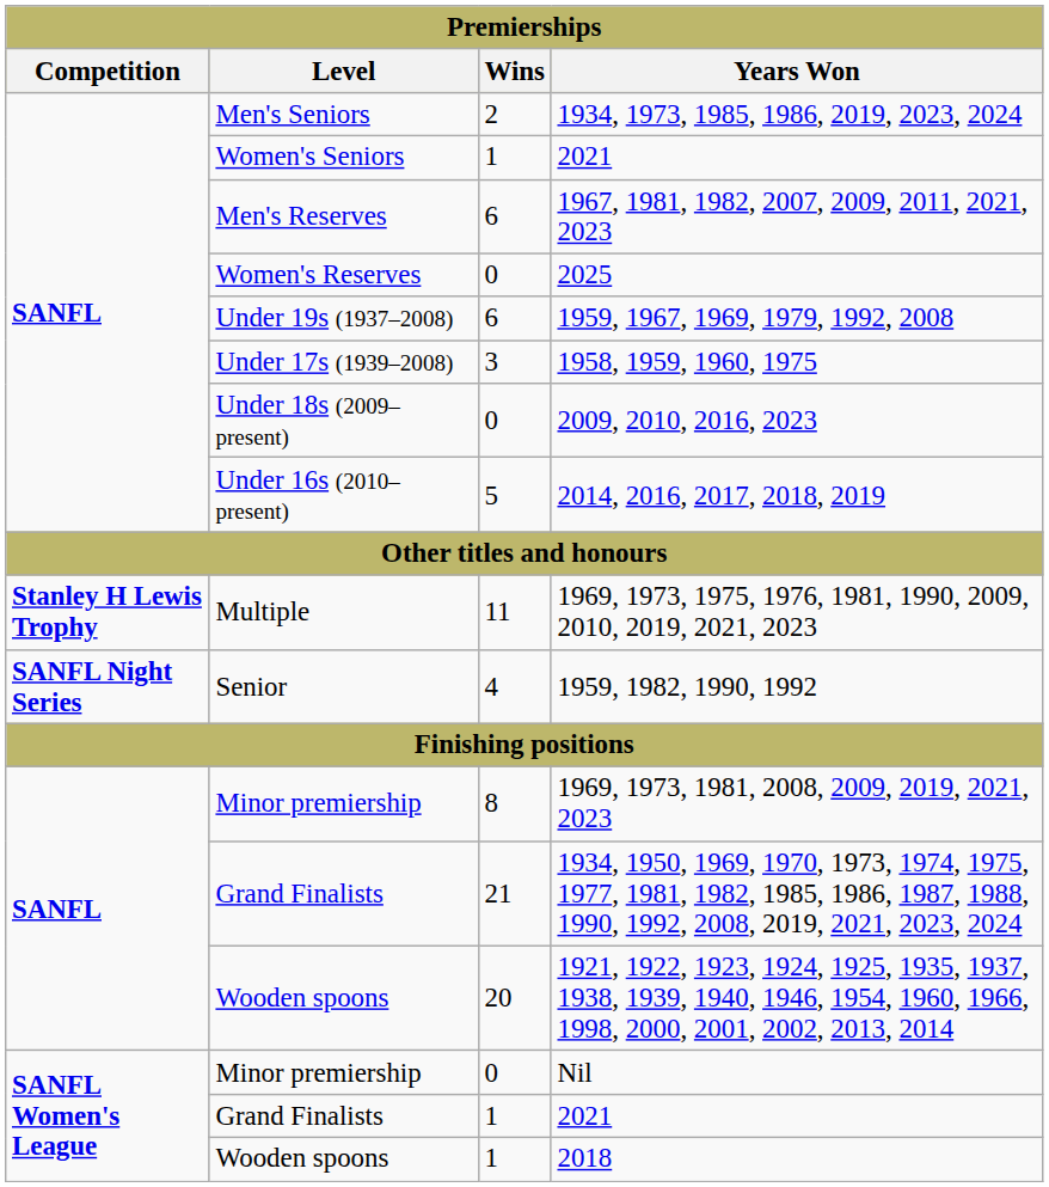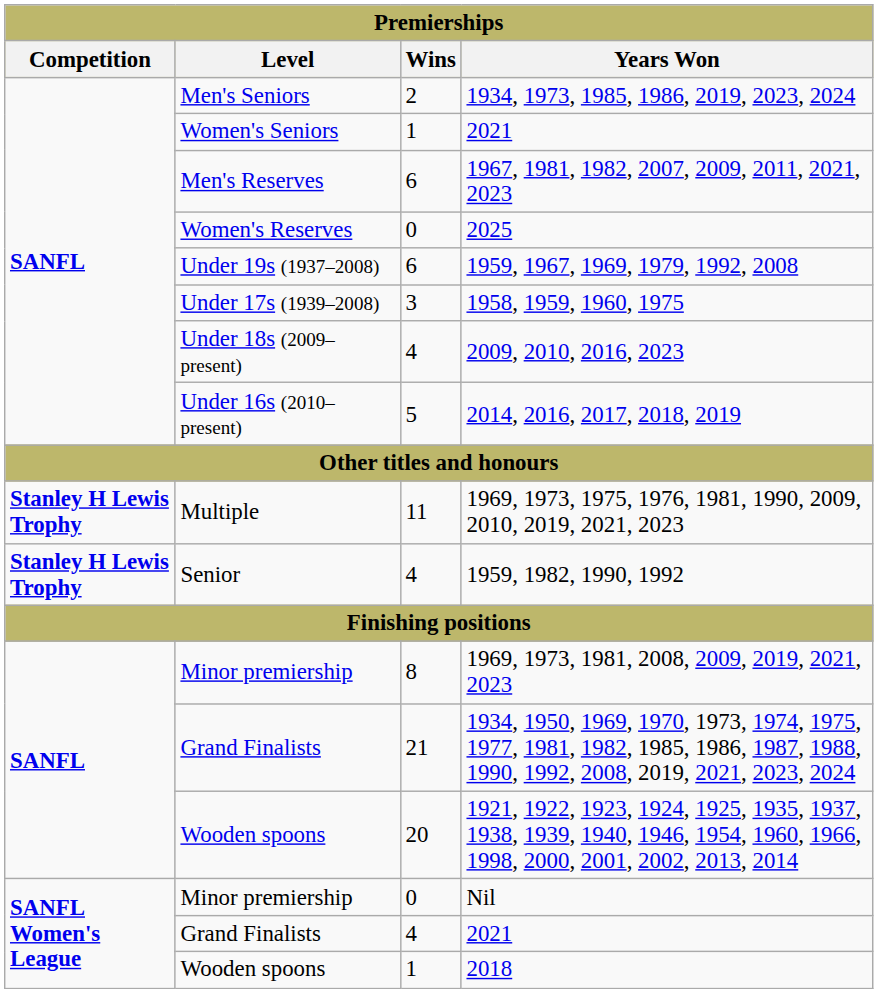 <table class="wikitable">
 <tr>
 <td colspan="4" style="background:#bdb76b;" align="center"><strong>Premierships</strong></td>
 </tr>
 <tr style="background:#bdb76b;">
 <th>Competition</th>
 <th style="width: 150px;">Level</th>
 <th>Wins</th>
 <th>Years Won</th>
 </tr>
 <tr>
 <td rowspan=8 scope="row" style="text-align: left"><strong><a href='#'>SANFL</a></strong></td>
 <td><a href='#'>Men's Seniors</a></td>
 <td>2</td>
 <td><a href='#'>1934</a>, <a href='#'>1973</a>, <a href='#'>1985</a>, <a href='#'>1986</a>, <a href='#'>2019</a>, <a href='#'>2023</a>, <a href='#'>2024</a></td>
 </tr>
 <tr>
 <td><a href='#'>Women's Seniors</a></td>
 <td>1</td>
 <td><a href='#'>2021</a></td>
 </tr>
 <tr>
 <td><a href='#'>Men's Reserves</a></td>
 <td>6</td>
 <td><a href='#'>1967</a>, <a href='#'>1981</a>, <a href='#'>1982</a>, <a href='#'>2007</a>, <a href='#'>2009</a>, <a href='#'>2011</a>, <a href='#'>2021</a>, <a href='#'>2023</a></td>
 </tr>
 <tr>
 <td><a href='#'>Women's Reserves</a></td>
 <td>0</td>
 <td><a href='#'>2025</a></td>
 </tr>
 <tr>
 <td><a href='#'>Under 19s</a> <small>(1937–2008)</small></td>
 <td>6</td>
 <td><a href='#'>1959</a>, <a href='#'>1967</a>, <a href='#'>1969</a>, <a href='#'>1979</a>, <a href='#'>1992</a>, <a href='#'>2008</a></td>
 </tr>
 <tr>
 <td><a href='#'>Under 17s</a> <small>(1939–2008)</small></td>
 <td>3</td>
 <td><a href='#'>1958</a>, <a href='#'>1959</a>, <a href='#'>1960</a>, <a href='#'>1975</a></td>
 </tr>
 <tr>
 <td><a href='#'>Under 18s</a> <small>(2009–present)</small></td>
-<td>0</td>
+<td>4</td>
 <td><a href='#'>2009</a>, <a href='#'>2010</a>, <a href='#'>2016</a>, <a href='#'>2023</a></td>
 </tr>
 <tr>
 <td><a href='#'>Under 16s</a> <small>(2010–present)</small></td>
 <td>5</td>
 <td><a href='#'>2014</a>, <a href='#'>2016</a>, <a href='#'>2017</a>, <a href='#'>2018</a>, <a href='#'>2019</a></td>
 </tr>
 <tr>
 <td colspan="4" style="background:#bdb76b;" align="center"><strong>Other titles and honours</strong></td>
 </tr>
 <tr>
 <td><strong><a href='#'>Stanley H Lewis Trophy</a></strong></td>
 <td>Multiple</td>
 <td>11</td>
 <td>1969, 1973, 1975, 1976, 1981, 1990, 2009, 2010, 2019, 2021, 2023</td>
 </tr>
 <tr>
-<td><strong><a href='#'>SANFL Night Series</a></strong></td>
+<td><strong><a href='#'>Stanley H Lewis Trophy</a></strong></td>
 <td>Senior</td>
 <td>4</td>
 <td>1959, 1982, 1990, 1992</td>
 </tr>
 <tr>
 <td colspan="4" style="background:#bdb76b;" align="center"><strong>Finishing positions</strong></td>
 </tr>
 <tr>
 <td rowspan=3 scope="row" style="text-align: left"><strong><a href='#'>SANFL</a></strong></td>
 <td><a href='#'>Minor premiership</a></td>
 <td>8</td>
 <td>1969, 1973, 1981, 2008, <a href='#'>2009</a>, <a href='#'>2019</a>, <a href='#'>2021</a>, <a href='#'>2023</a></td>
 </tr>
 <tr>
 <td><a href='#'>Grand Finalists</a></td>
 <td>21</td>
 <td><a href='#'>1934</a>, <a href='#'>1950</a>, <a href='#'>1969</a>, <a href='#'>1970</a>, 1973, <a href='#'>1974</a>, <a href='#'>1975</a>, <a href='#'>1977</a>, <a href='#'>1981</a>, <a href='#'>1982</a>, 1985, 1986, <a href='#'>1987</a>, <a href='#'>1988</a>, <a href='#'>1990</a>, <a href='#'>1992</a>, <a href='#'>2008</a>, 2019, <a href='#'>2021</a>, <a href='#'>2023</a>, <a href='#'>2024</a></td>
 </tr>
 <tr>
 <td><a href='#'>Wooden spoons</a></td>
 <td>20</td>
 <td><a href='#'>1921</a>, <a href='#'>1922</a>, <a href='#'>1923</a>, <a href='#'>1924</a>, <a href='#'>1925</a>, <a href='#'>1935</a>, <a href='#'>1937</a>, <a href='#'>1938</a>, <a href='#'>1939</a>, <a href='#'>1940</a>, <a href='#'>1946</a>, <a href='#'>1954</a>, <a href='#'>1960</a>, <a href='#'>1966</a>, <a href='#'>1998</a>, <a href='#'>2000</a>, <a href='#'>2001</a>, <a href='#'>2002</a>, <a href='#'>2013</a>, <a href='#'>2014</a></td>
 </tr>
 <tr>
 <td rowspan=3 scope="row" style="text-align: left"><strong><a href='#'>SANFL Women's League</a></strong></td>
 <td>Minor premiership</td>
 <td>0</td>
 <td>Nil</td>
 </tr>
 <tr>
 <td>Grand Finalists</td>
-<td>1</td>
+<td>4</td>
 <td><a href='#'>2021</a></td>
 </tr>
 <tr>
 <td>Wooden spoons</td>
 <td>1</td>
 <td><a href='#'>2018</a></td>
 </tr>
 </table>
